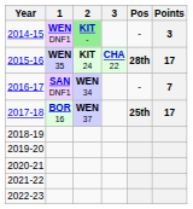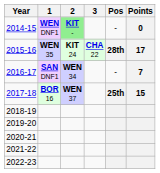 <table class="wikitable" style="text-align:center; font-size:85%">
 <tr>
 <th>Year</th>
 <th>1</th>
 <th>2</th>
 <th>3</th>
 <th>Pos</th>
 <th>Points</th>
 </tr>
 <tr>
 <td><a href='#'>2014-15</a></td>
 <td style="background:#EFCFFF;"><strong><a href='#'>WEN</a></strong><br><small>DNF1</small></td>
 <td style="background: lightgreen;"><strong><a href='#'>KIT</a></strong><br><small>-</small></td>
 <td></td>
 <td>-</td>
-<th>3</th>
+<th>0</th>
 </tr>
 <tr>
 <td><a href='#'>2015-16</a></td>
 <td style="background:#CFCFFF;"><strong>WEN</strong><br><small>35</small></td>
 <td style="background:#DFFFDF;"><strong>KIT</strong><br><small>24</small></td>
 <td style="background:#DFFFDF;"><strong><a href='#'>CHA</a></strong><br><small>22</small></td>
 <th>28th</th>
 <th>17</th>
 </tr>
 <tr>
 <td><a href='#'>2016-17</a></td>
 <td style="background:#EFCFFF;"><strong><a href='#'>SAN</a></strong><br><small>DNF1</small></td>
 <td style="background:#CFCFFF;"><strong>WEN</strong><br><small>34</small></td>
 <td></td>
 <td>-</td>
 <th>7</th>
 </tr>
 <tr>
 <td><a href='#'>2017-18</a></td>
 <td style="background:#DFFFDF;"><strong><a href='#'>BOR</a></strong><br><small>16</small></td>
 <td style="background:#CFCFFF;"><strong>WEN</strong><br><small>37</small></td>
 <td></td>
 <th>25th</th>
-<th>17</th>
+<th>15</th>
 </tr>
 <tr>
 <td>2018-19</td>
 <td></td>
 <td></td>
 <td></td>
 <th></th>
 <th></th>
 </tr>
 <tr>
 <td>2019-20</td>
 <td></td>
 <td></td>
 <td></td>
 <th></th>
 <th></th>
 </tr>
 <tr>
 <td>2020-21</td>
 <td></td>
 <td></td>
 <td></td>
 <th></th>
 <th></th>
 </tr>
 <tr>
 <td>2021-22</td>
 <td></td>
 <td></td>
 <td></td>
 <th></th>
 <th></th>
 </tr>
 <tr>
 <td>2022-23</td>
 <td></td>
 <td></td>
 <td></td>
 <th></th>
 <th></th>
 </tr>
 </table>
